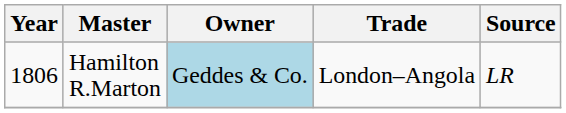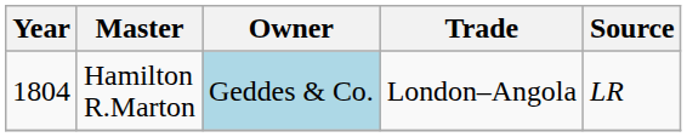 <table class=" wikitable">
 <tr>
 <th>Year</th>
 <th>Master</th>
 <th>Owner</th>
 <th>Trade</th>
 <th>Source</th>
 </tr>
 <tr>
-<td>1806</td>
+<td>1804</td>
 <td>Hamilton<br>R.Marton</td>
 <td style="background: lightblue;">Geddes & Co.</td>
 <td>London–Angola</td>
 <td><em>LR</em></td>
 </tr>
 <tr>
 </tr>
 </table>
